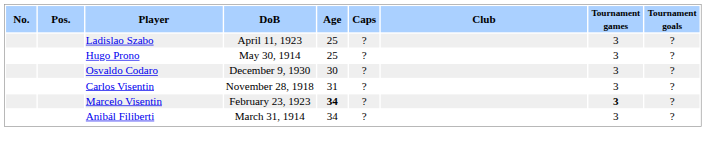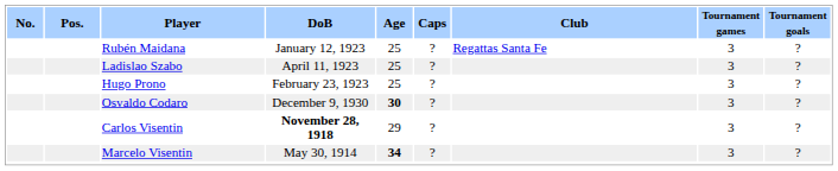 <table border="0" width="80%" style="border: 1px solid #999; background-color:#FFFFFF; text-align:center">
 <tr align="center" bgcolor="#AAD0FF">
 <th width=4%>No.</th>
 <th width=6%>Pos.</th>
 <th width=18%>Player</th>
 <th width=12%>DoB</th>
 <th width=4%>Age</th>
 <th width=4%>Caps</th>
 <th width=27%>Club</th>
 <th width=6%><small>Tournament<br>games</small></th>
 <th width=6%><small>Tournament<br>goals</small></th>
+</tr>
+<tr>
+<td></td>
+<td></td>
+<td align="left"><a href='#'>Rubén Maidana</a></td>
+<td>January 12, 1923</td>
+<td>25</td>
+<td>?</td>
+<td align="left"> <a href='#'>Regattas Santa Fe</a></td>
+<td>3</td>
+<td>?</td>
 </tr>
 <tr bgcolor="#EFEFEF">
 <td></td>
 <td></td>
 <td align="left"><a href='#'>Ladislao Szabo</a></td>
 <td>April 11, 1923</td>
 <td>25</td>
 <td>?</td>
 <td align="left"></td>
 <td>3</td>
 <td>?</td>
 </tr>
 <tr>
 <td></td>
 <td></td>
 <td align="left"><a href='#'>Hugo Prono</a></td>
-<td>May 30, 1914</td>
+<td>February 23, 1923</td>
 <td>25</td>
 <td>?</td>
 <td align="left"></td>
 <td>3</td>
 <td>?</td>
 </tr>
 <tr bgcolor="#EFEFEF">
 <td></td>
 <td></td>
 <td align="left"><a href='#'>Osvaldo Codaro</a></td>
 <td>December 9, 1930</td>
-<td>30</td>
+<td><strong>30</strong></td>
 <td>?</td>
 <td align="left"></td>
 <td>3</td>
 <td>?</td>
 </tr>
 <tr>
 <td></td>
 <td></td>
 <td align="left"><a href='#'>Carlos Visentin</a></td>
-<td>November 28, 1918</td>
-<td>31</td>
+<td><strong>November 28, 1918</strong></td>
+<td>29</td>
 <td>?</td>
 <td align="left"></td>
 <td>3</td>
 <td>?</td>
 </tr>
 <tr bgcolor="#EFEFEF">
 <td></td>
 <td></td>
 <td align="left"><a href='#'>Marcelo Visentin</a></td>
-<td>February 23, 1923</td>
+<td>May 30, 1914</td>
 <td><strong>34</strong></td>
-<td>?</td>
-<td align="left"></td>
-<td><strong>3</strong></td>
-<td>?</td>
-</tr>
-<tr>
-<td></td>
-<td></td>
-<td align="left"><a href='#'>Anibál Filiberti</a></td>
-<td>March 31, 1914</td>
-<td>34</td>
 <td>?</td>
 <td align="left"></td>
 <td>3</td>
 <td>?</td>
 </tr>
 <tr bgcolor="#EFEFEF">
 </tr>
 </table>
